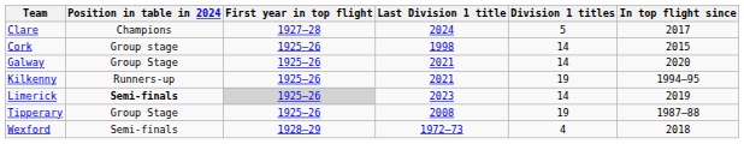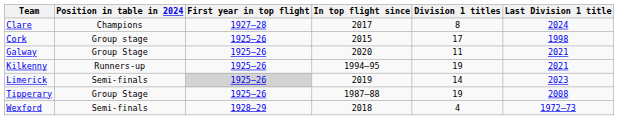 <table class="wikitable sortable" style="text-align:center">
 <tr>
 <th>Team</th>
 <th>Position in table in <a href='#'>2024</a></th>
 <th>First year in top flight</th>
+<th>In top flight since</th>
+<th>Division 1 titles</th>
 <th>Last Division 1 title</th>
-<th>Division 1 titles</th>
-<th>In top flight since</th>
 </tr>
 <tr>
 <td style="text-align:left"> <a href='#'>Clare</a></td>
 <td>Champions</td>
 <td><a href='#'>1927–28</a></td>
+<td>2017</td>
+<td>8</td>
 <td><a href='#'>2024</a></td>
-<td>5</td>
-<td>2017</td>
 </tr>
 <tr>
 <td style="text-align:left"> <a href='#'>Cork</a></td>
 <td>Group stage</td>
 <td><a href='#'>1925–26</a></td>
+<td>2015</td>
+<td>17</td>
 <td><a href='#'>1998</a></td>
-<td>14</td>
-<td>2015</td>
 </tr>
 <tr>
 <td style="text-align:left"> <a href='#'>Galway</a></td>
 <td>Group Stage</td>
 <td><a href='#'>1925–26</a></td>
+<td>2020</td>
+<td>11</td>
 <td><a href='#'>2021</a></td>
-<td>14</td>
-<td>2020</td>
 </tr>
 <tr>
 <td style="text-align:left"> <a href='#'>Kilkenny</a></td>
 <td>Runners-up</td>
 <td><a href='#'>1925–26</a></td>
+<td>1994–95</td>
+<td>19</td>
 <td><a href='#'>2021</a></td>
-<td>19</td>
-<td>1994–95</td>
 </tr>
 <tr>
 <td style="text-align:left"> <a href='#'>Limerick</a></td>
-<td><strong>Semi-finals</strong></td>
+<td>Semi-finals</td>
 <td style="background: lightgrey;"><a href='#'>1925–26</a></td>
+<td>2019</td>
+<td>14</td>
 <td><a href='#'>2023</a></td>
-<td>14</td>
-<td>2019</td>
 </tr>
 <tr>
 <td style="text-align:left"> <a href='#'>Tipperary</a></td>
 <td>Group Stage</td>
 <td><a href='#'>1925–26</a></td>
+<td>1987–88</td>
+<td>19</td>
 <td><a href='#'>2008</a></td>
-<td>19</td>
-<td>1987–88</td>
 </tr>
 <tr>
 <td style="text-align:left"> <a href='#'>Wexford</a></td>
 <td>Semi-finals</td>
 <td><a href='#'>1928–29</a></td>
+<td>2018</td>
+<td>4</td>
 <td><a href='#'>1972–73</a></td>
-<td>4</td>
-<td>2018</td>
 </tr>
 </table>
